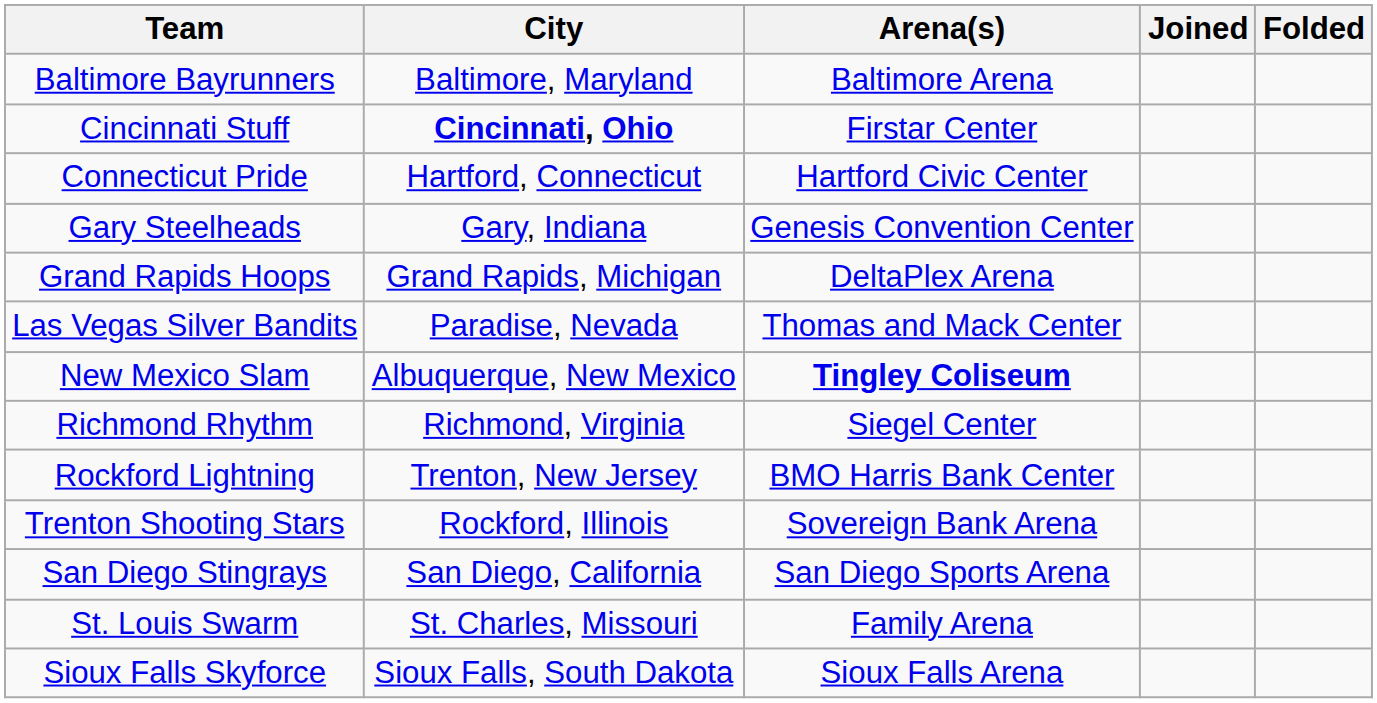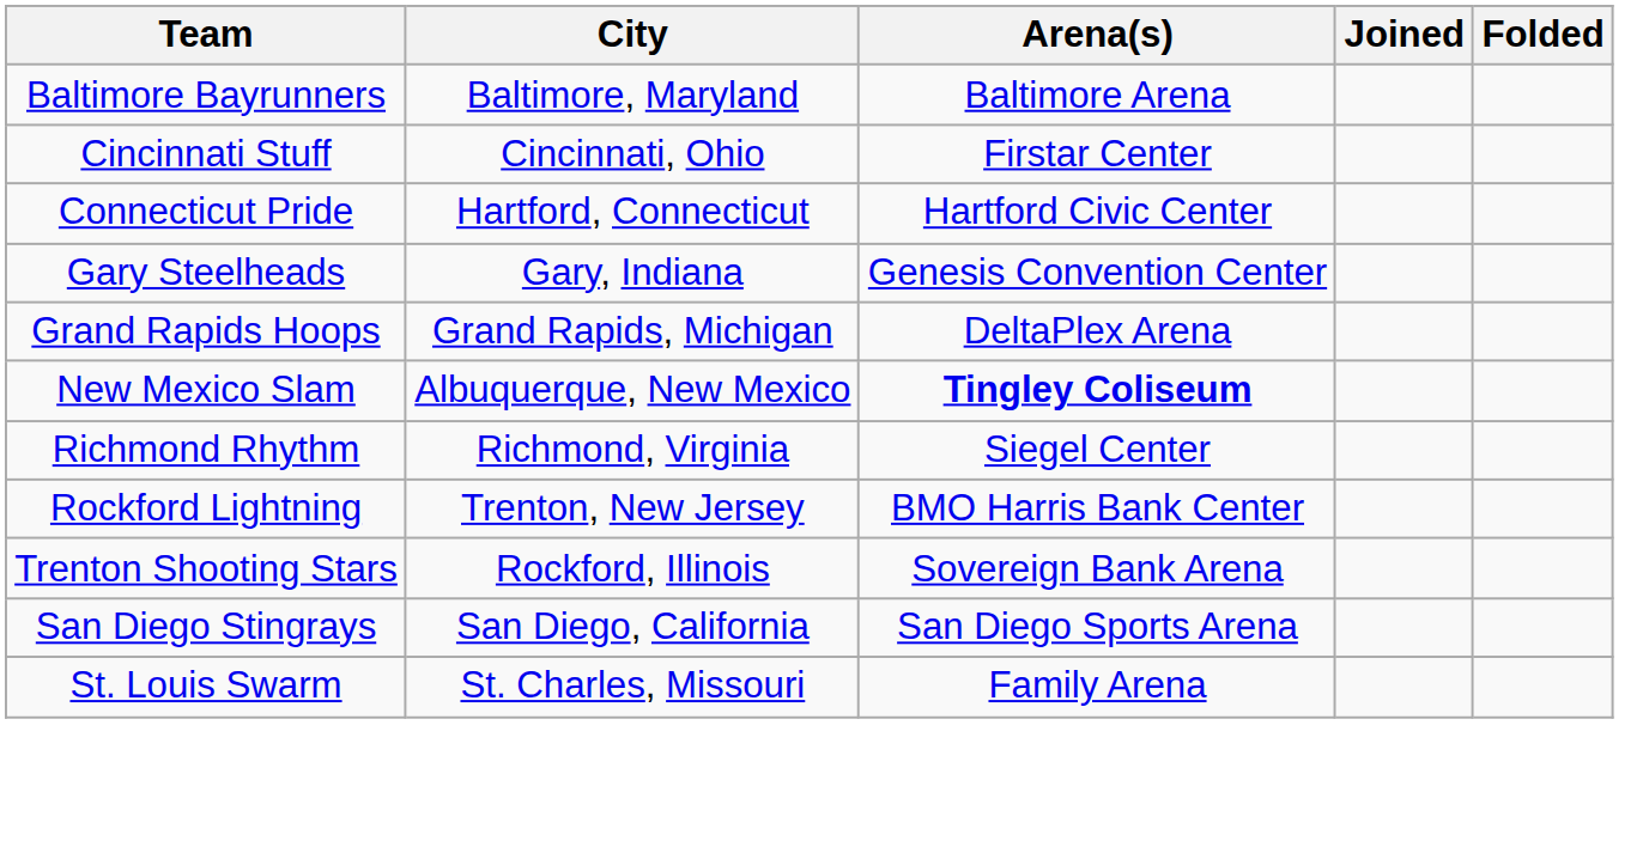 <table class="wikitable" style="text-align:center">
 <tr>
 <th>Team</th>
 <th>City</th>
 <th>Arena(s)</th>
 <th>Joined</th>
 <th>Folded</th>
 </tr>
 <tr>
 <td><a href='#'>Baltimore Bayrunners</a></td>
 <td><a href='#'>Baltimore</a>, <a href='#'>Maryland</a></td>
 <td><a href='#'>Baltimore Arena</a></td>
 <td></td>
 <td></td>
 </tr>
 <tr>
 <td><a href='#'>Cincinnati Stuff</a></td>
-<td><strong><a href='#'>Cincinnati</a>, <a href='#'>Ohio</a></strong></td>
+<td><a href='#'>Cincinnati</a>, <a href='#'>Ohio</a></td>
 <td><a href='#'>Firstar Center</a></td>
 <td></td>
 <td></td>
 </tr>
 <tr>
 <td><a href='#'>Connecticut Pride</a></td>
 <td><a href='#'>Hartford</a>, <a href='#'>Connecticut</a></td>
 <td><a href='#'>Hartford Civic Center</a></td>
 <td></td>
 <td></td>
 </tr>
 <tr>
 <td><a href='#'>Gary Steelheads</a></td>
 <td><a href='#'>Gary</a>, <a href='#'>Indiana</a></td>
 <td><a href='#'>Genesis Convention Center</a></td>
 <td></td>
 <td></td>
 </tr>
 <tr>
 <td><a href='#'>Grand Rapids Hoops</a></td>
 <td><a href='#'>Grand Rapids</a>, <a href='#'>Michigan</a></td>
 <td><a href='#'>DeltaPlex Arena</a></td>
-<td></td>
-<td></td>
-</tr>
-<tr>
-<td><a href='#'>Las Vegas Silver Bandits</a></td>
-<td><a href='#'>Paradise</a>, <a href='#'>Nevada</a></td>
-<td><a href='#'>Thomas and Mack Center</a></td>
 <td></td>
 <td></td>
 </tr>
 <tr>
 <td><a href='#'>New Mexico Slam</a></td>
 <td><a href='#'>Albuquerque</a>, <a href='#'>New Mexico</a></td>
 <td><strong><a href='#'>Tingley Coliseum</a></strong></td>
 <td></td>
 <td></td>
 </tr>
 <tr>
 <td><a href='#'>Richmond Rhythm</a></td>
 <td><a href='#'>Richmond</a>, <a href='#'>Virginia</a></td>
 <td><a href='#'>Siegel Center</a></td>
 <td></td>
 <td></td>
 </tr>
 <tr>
 <td><a href='#'>Rockford Lightning</a></td>
 <td><a href='#'>Trenton</a>, <a href='#'>New Jersey</a></td>
 <td><a href='#'>BMO Harris Bank Center</a></td>
 <td></td>
 <td></td>
 </tr>
 <tr>
 <td><a href='#'>Trenton Shooting Stars</a></td>
 <td><a href='#'>Rockford</a>, <a href='#'>Illinois</a></td>
 <td><a href='#'>Sovereign Bank Arena</a></td>
 <td></td>
 <td></td>
 </tr>
 <tr>
 <td><a href='#'>San Diego Stingrays</a></td>
 <td><a href='#'>San Diego</a>, <a href='#'>California</a></td>
 <td><a href='#'>San Diego Sports Arena</a></td>
 <td></td>
 <td></td>
 </tr>
 <tr>
 <td><a href='#'>St. Louis Swarm</a></td>
 <td><a href='#'>St. Charles</a>, <a href='#'>Missouri</a></td>
 <td><a href='#'>Family Arena</a></td>
 <td></td>
 <td></td>
 </tr>
-<tr>
-<td><a href='#'>Sioux Falls Skyforce</a></td>
-<td><a href='#'>Sioux Falls</a>, <a href='#'>South Dakota</a></td>
-<td><a href='#'>Sioux Falls Arena</a></td>
-<td></td>
-<td></td>
-</tr>
 </table>
